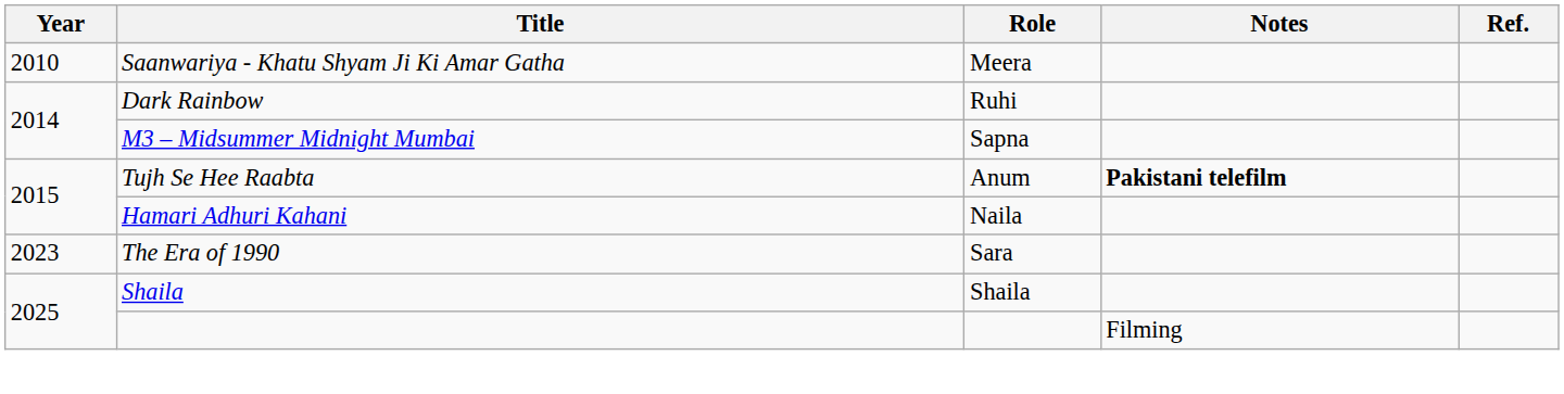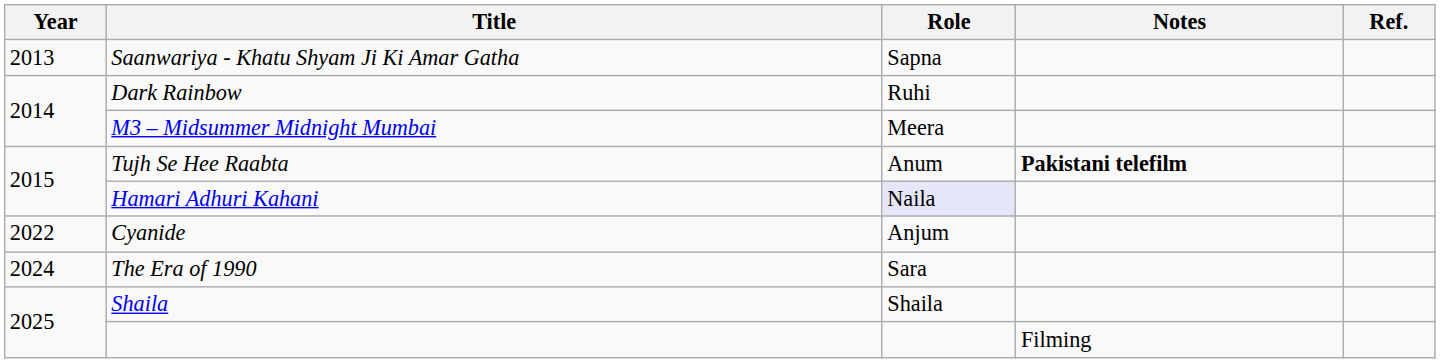 <table class="wikitable sortable" style="width:65%;">
 <tr>
 <th>Year</th>
 <th>Title</th>
 <th>Role</th>
 <th class="unsortable">Notes</th>
 <th class="unsortable">Ref.</th>
 </tr>
 <tr>
-<td>2010</td>
+<td>2013</td>
 <td><em>Saanwariya - Khatu Shyam Ji Ki Amar Gatha</em></td>
-<td>Meera</td>
+<td>Sapna</td>
 <td></td>
 <td></td>
 </tr>
 <tr>
 <td rowspan="2">2014</td>
 <td><em>Dark Rainbow</em></td>
 <td>Ruhi</td>
 <td></td>
 <td></td>
 </tr>
 <tr>
 <td><em><a href='#'>M3 – Midsummer Midnight Mumbai</a></em></td>
-<td>Sapna</td>
+<td>Meera</td>
 <td></td>
 <td></td>
 </tr>
 <tr>
 <td rowspan="2">2015</td>
 <td><em>Tujh Se Hee Raabta</em></td>
 <td>Anum</td>
 <td><strong>Pakistani telefilm</strong></td>
 <td></td>
 </tr>
 <tr>
 <td><em><a href='#'>Hamari Adhuri Kahani</a></em></td>
-<td>Naila</td>
+<td style="background: lavender;">Naila</td>
 <td></td>
 <td></td>
 </tr>
 <tr>
-<td>2023</td>
+<td>2022</td>
+<td><em>Cyanide</em></td>
+<td>Anjum</td>
+<td></td>
+<td></td>
+</tr>
+<tr>
+<td>2024</td>
 <td><em>The Era of 1990</em></td>
 <td>Sara</td>
 <td></td>
 <td></td>
 </tr>
 <tr>
 <td rowspan="2">2025</td>
 <td><em><a href='#'>Shaila</a></em></td>
 <td>Shaila</td>
 <td></td>
 <td></td>
 </tr>
 <tr>
 <td></td>
 <td></td>
 <td>Filming</td>
 <td></td>
 </tr>
 </table>
